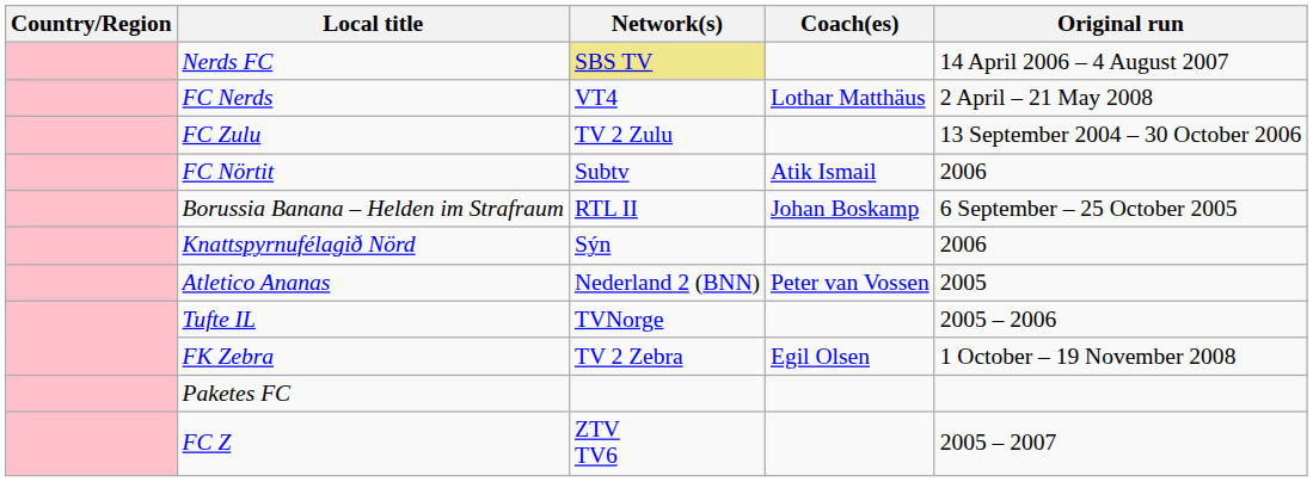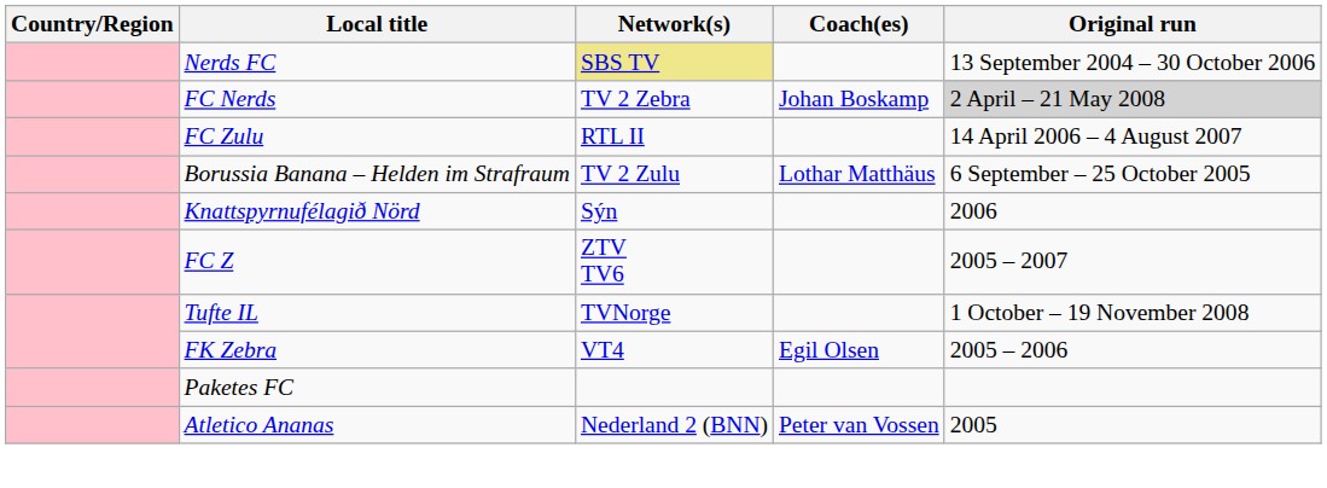 <table class="wikitable">
 <tr>
 <th>Country/Region</th>
 <th>Local title</th>
 <th>Network(s)</th>
 <th>Coach(es)</th>
 <th>Original run</th>
 </tr>
 <tr>
 <td bgcolor=#FFC0CB></td>
 <td><em><a href='#'>Nerds FC</a></em></td>
 <td style="background: khaki;"><a href='#'>SBS TV</a></td>
 <td></td>
+<td>13 September 2004 – 30 October 2006</td>
+</tr>
+<tr>
+<td bgcolor=#FFC0CB></td>
+<td><em><a href='#'>FC Nerds</a></em></td>
+<td><a href='#'>TV 2 Zebra</a></td>
+<td><a href='#'>Johan Boskamp</a></td>
+<td style="background: lightgrey;">2 April – 21 May 2008</td>
+</tr>
+<tr>
+<td bgcolor=#FFC0CB></td>
+<td><em><a href='#'>FC Zulu</a></em></td>
+<td><a href='#'>RTL II</a></td>
+<td></td>
 <td>14 April 2006 – 4 August 2007</td>
 </tr>
 <tr>
 <td bgcolor=#FFC0CB></td>
-<td><em><a href='#'>FC Nerds</a></em></td>
-<td><a href='#'>VT4</a></td>
+<td><em>Borussia Banana – Helden im Strafraum</em></td>
+<td><a href='#'>TV 2 Zulu</a></td>
 <td><a href='#'>Lothar Matthäus</a></td>
-<td>2 April – 21 May 2008</td>
-</tr>
-<tr>
-<td bgcolor=#FFC0CB></td>
-<td><em><a href='#'>FC Zulu</a></em></td>
-<td><a href='#'>TV 2 Zulu</a></td>
-<td></td>
-<td>13 September 2004 – 30 October 2006</td>
-</tr>
-<tr>
-<td bgcolor=#FFC0CB></td>
-<td><em><a href='#'>FC Nörtit</a></em></td>
-<td><a href='#'>Subtv</a></td>
-<td><a href='#'>Atik Ismail</a></td>
-<td>2006</td>
-</tr>
-<tr>
-<td bgcolor=#FFC0CB></td>
-<td><em>Borussia Banana – Helden im Strafraum</em></td>
-<td><a href='#'>RTL II</a></td>
-<td><a href='#'>Johan Boskamp</a></td>
 <td>6 September – 25 October 2005</td>
 </tr>
 <tr>
 <td bgcolor=#FFC0CB></td>
 <td><em><a href='#'>Knattspyrnufélagið Nörd</a></em></td>
 <td><a href='#'>Sýn</a></td>
 <td></td>
 <td>2006</td>
 </tr>
 <tr>
 <td bgcolor=#FFC0CB></td>
-<td><em><a href='#'>Atletico Ananas</a></em></td>
-<td><a href='#'>Nederland 2</a> (<a href='#'>BNN</a>)</td>
-<td><a href='#'>Peter van Vossen</a></td>
-<td>2005</td>
+<td><em><a href='#'>FC Z</a></em></td>
+<td><a href='#'>ZTV</a><br><a href='#'>TV6</a></td>
+<td></td>
+<td>2005 – 2007</td>
 </tr>
 <tr>
 <td rowspan="2" bgcolor=#FFC0CB></td>
 <td><em><a href='#'>Tufte IL</a></em><br></td>
 <td><a href='#'>TVNorge</a></td>
 <td></td>
-<td>2005 – 2006</td>
+<td>1 October – 19 November 2008</td>
 </tr>
 <tr>
 <td><em><a href='#'>FK Zebra</a></em></td>
-<td><a href='#'>TV 2 Zebra</a></td>
+<td><a href='#'>VT4</a></td>
 <td><a href='#'>Egil Olsen</a></td>
-<td>1 October – 19 November 2008</td>
+<td>2005 – 2006</td>
 </tr>
 <tr>
 <td bgcolor=#FFC0CB></td>
 <td><em>Paketes FC</em></td>
 <td></td>
 <td></td>
 <td></td>
 </tr>
 <tr>
 <td bgcolor=#FFC0CB></td>
-<td><em><a href='#'>FC Z</a></em></td>
-<td><a href='#'>ZTV</a><br><a href='#'>TV6</a></td>
-<td></td>
-<td>2005 – 2007</td>
+<td><em><a href='#'>Atletico Ananas</a></em></td>
+<td><a href='#'>Nederland 2</a> (<a href='#'>BNN</a>)</td>
+<td><a href='#'>Peter van Vossen</a></td>
+<td>2005</td>
 </tr>
 </table>
